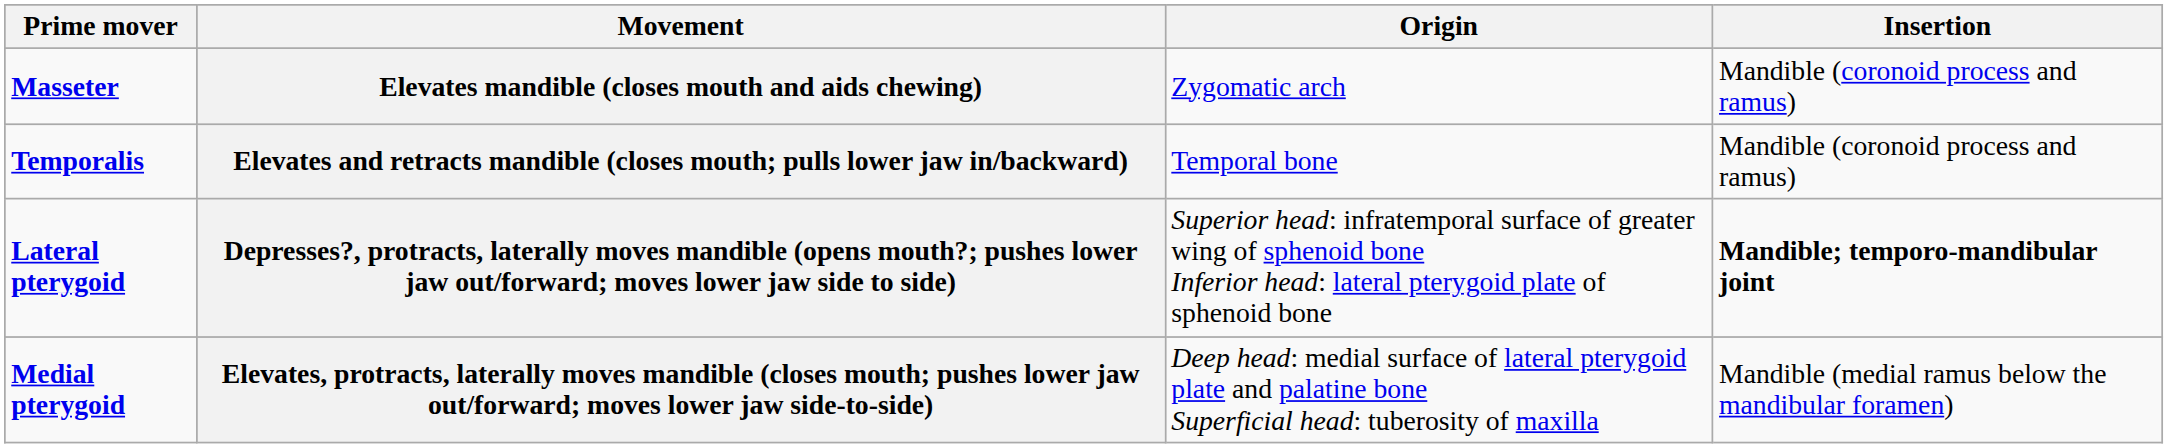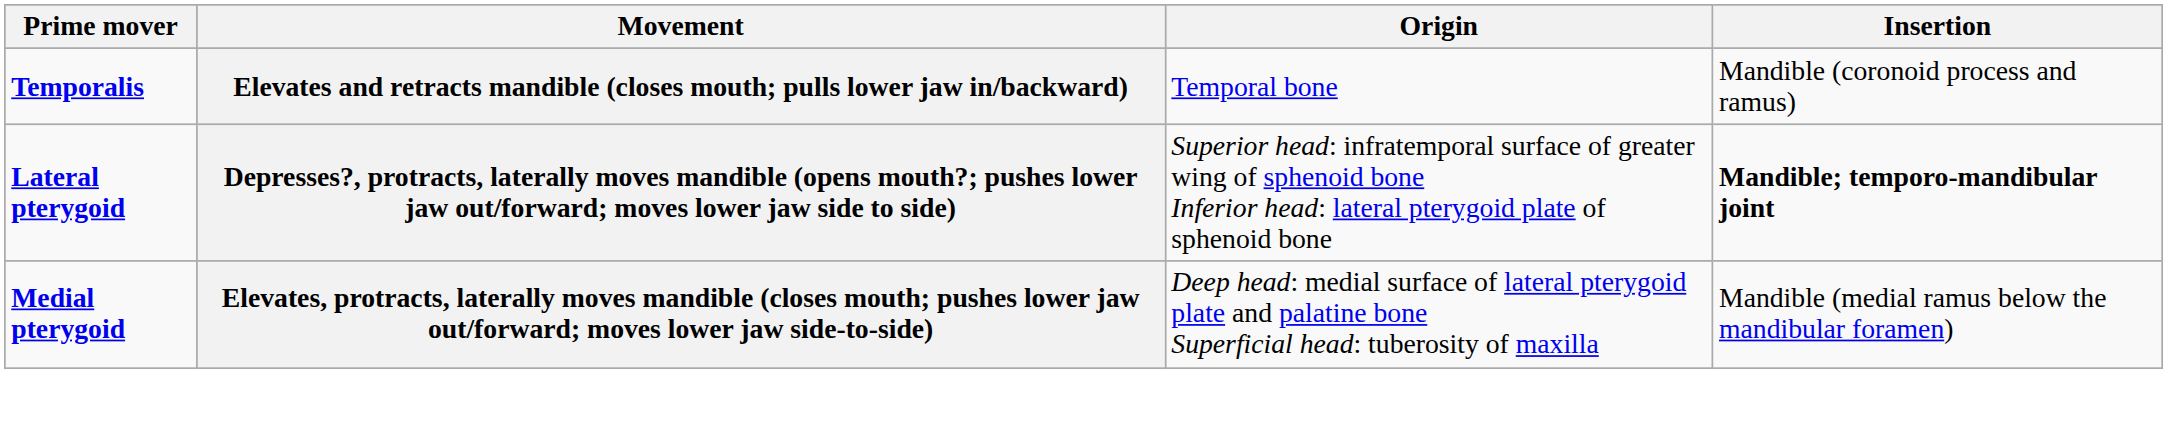 <table class="wikitable">
 <tr>
 <th>Prime mover</th>
 <th>Movement</th>
 <th>Origin</th>
 <th>Insertion</th>
-</tr>
-<tr>
-<td><strong><a href='#'>Masseter</a></strong></td>
-<th>Elevates mandible (closes mouth and aids chewing)</th>
-<td><a href='#'>Zygomatic arch</a></td>
-<td>Mandible (<a href='#'>coronoid process</a> and <a href='#'>ramus</a>)</td>
 </tr>
 <tr>
 <td><strong><a href='#'>Temporalis</a></strong></td>
 <th>Elevates and retracts mandible (closes mouth; pulls lower jaw in/backward)</th>
 <td><a href='#'>Temporal bone</a></td>
 <td>Mandible (coronoid process and ramus)</td>
 </tr>
 <tr>
 <td><a href='#'><strong>Lateral pterygoid</strong></a></td>
 <th>Depresses?, protracts, laterally moves mandible (opens mouth?; pushes lower jaw out/forward; moves lower jaw side to side)</th>
 <td><em>Superior head</em>: infratemporal surface of greater wing of <a href='#'>sphenoid bone</a><br><em>Inferior head</em>: <a href='#'>lateral pterygoid plate</a> of sphenoid bone</td>
 <td><strong>Mandible; temporo-mandibular joint</strong></td>
 </tr>
 <tr>
 <td><a href='#'><strong>Medial pterygoid</strong></a></td>
 <th>Elevates, protracts, laterally moves mandible (closes mouth; pushes lower jaw out/forward; moves lower jaw side-to-side)</th>
 <td><em>Deep head</em>: medial surface of <a href='#'>lateral pterygoid plate</a> and <a href='#'>palatine bone</a><br><em>Superficial head</em>: tuberosity of <a href='#'>maxilla</a></td>
 <td>Mandible (medial ramus below the <a href='#'>mandibular foramen</a>)</td>
 </tr>
 </table>
